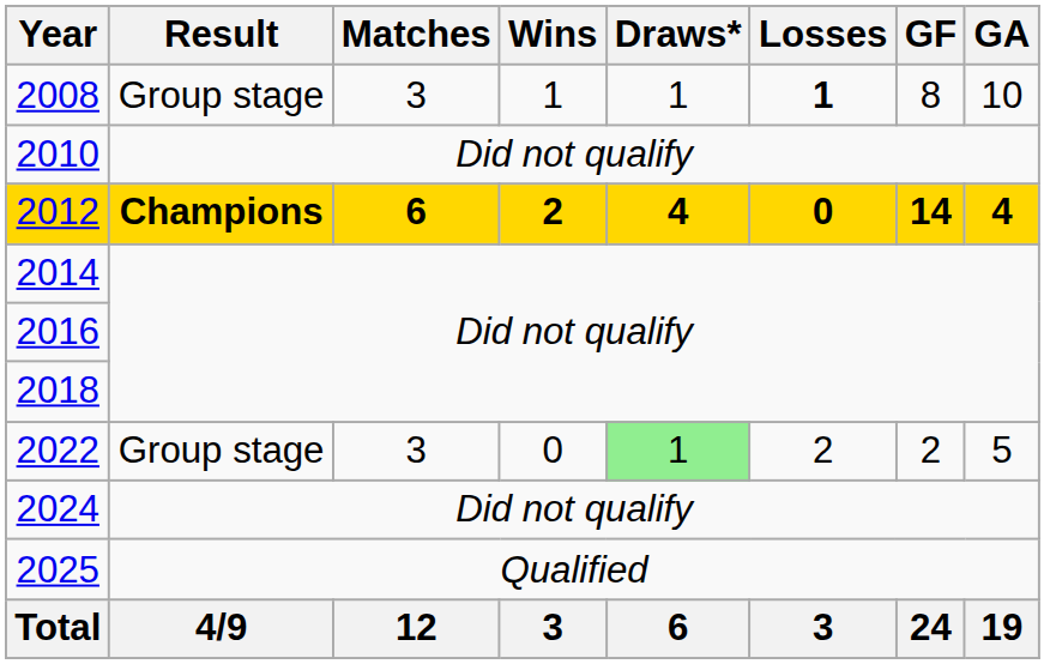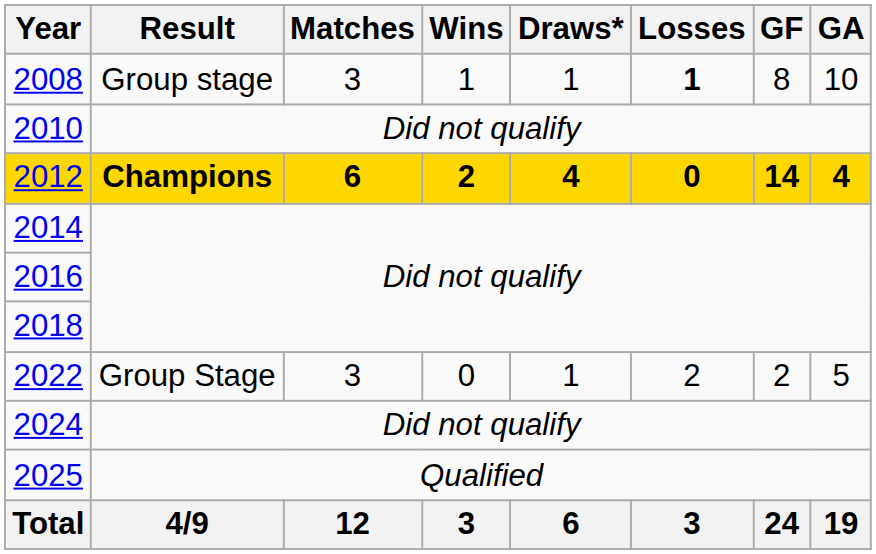 <table class="wikitable" style="text-align: center;">
 <tr>
 <th>Year</th>
 <th>Result</th>
 <th>Matches</th>
 <th>Wins</th>
 <th>Draws*</th>
 <th>Losses</th>
 <th>GF</th>
 <th>GA</th>
 </tr>
 <tr>
 <td> <a href='#'>2008</a></td>
 <td>Group stage</td>
 <td>3</td>
 <td>1</td>
 <td>1</td>
 <td><strong>1</strong></td>
 <td>8</td>
 <td>10</td>
 </tr>
 <tr>
 <td> <a href='#'>2010</a></td>
 <td colspan=7><em>Did not qualify</em></td>
 </tr>
 <tr bgcolor=gold>
 <td> <a href='#'>2012</a></td>
 <td><strong>Champions</strong></td>
 <td><strong>6</strong></td>
 <td><strong>2</strong></td>
 <td><strong>4</strong></td>
 <td><strong>0</strong></td>
 <td><strong>14</strong></td>
 <td><strong>4</strong></td>
 </tr>
 <tr>
 <td> <a href='#'>2014</a></td>
 <td rowspan=3 colspan=7><em>Did not qualify</em></td>
 </tr>
 <tr>
 <td> <a href='#'>2016</a></td>
 </tr>
 <tr>
 <td> <a href='#'>2018</a></td>
 </tr>
 <tr>
 <td> <a href='#'>2022</a></td>
-<td>Group stage</td>
+<td>Group Stage</td>
 <td>3</td>
 <td>0</td>
-<td style="background: lightgreen;">1</td>
+<td>1</td>
 <td>2</td>
 <td>2</td>
 <td>5</td>
 </tr>
 <tr>
 <td> <a href='#'>2024</a></td>
 <td colspan=7><em>Did not qualify</em></td>
 </tr>
 <tr>
 <td> <a href='#'>2025</a></td>
 <td colspan=7><em>Qualified</em></td>
 </tr>
 <tr>
 <th><strong>Total</strong></th>
 <th>4/9</th>
 <th>12</th>
 <th>3</th>
 <th>6</th>
 <th>3</th>
 <th>24</th>
 <th>19</th>
 </tr>
 </table>
